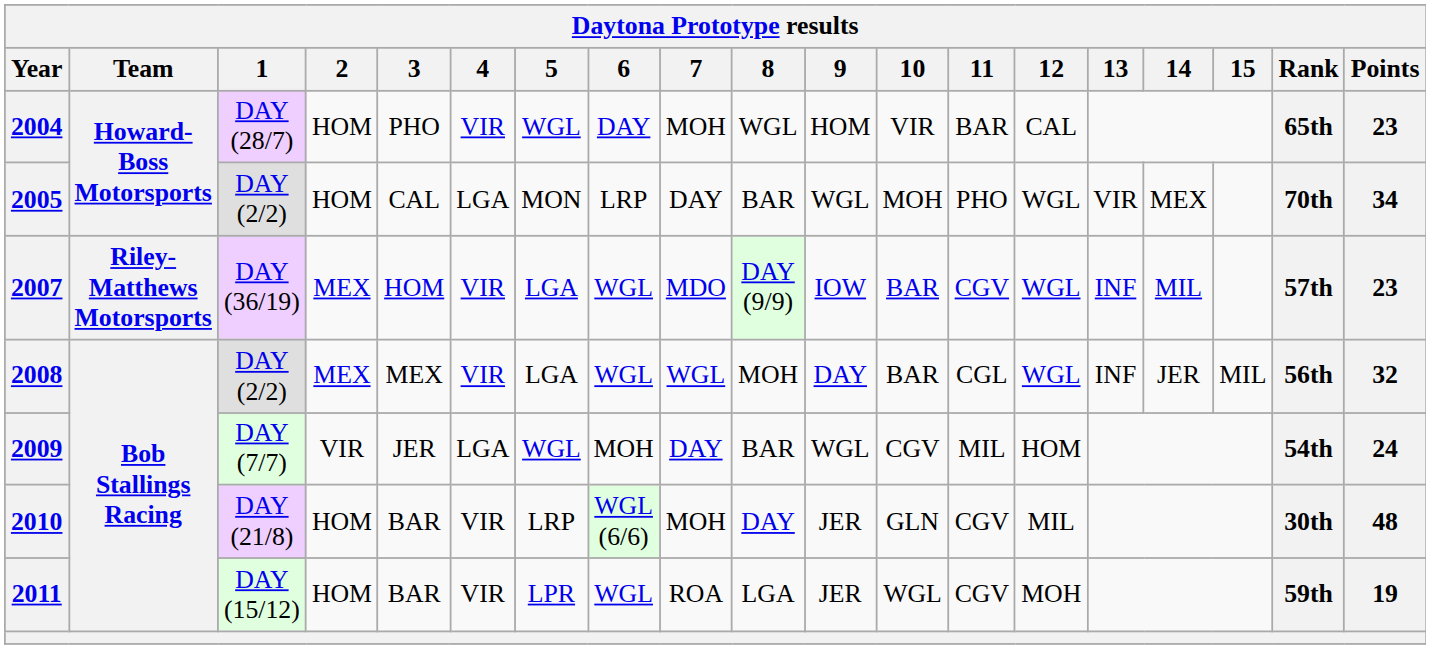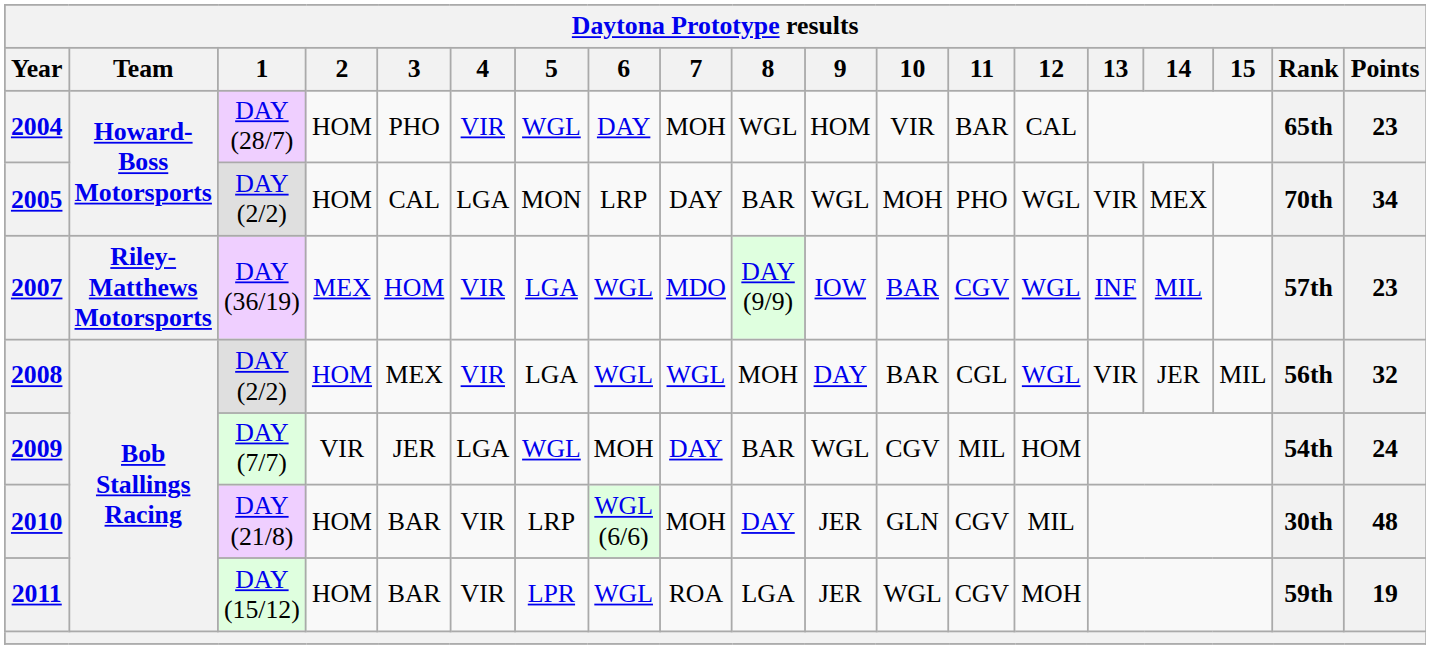 <table class="wikitable" style="text-align:center; font-size:90%">
 <tr>
 <th colspan=45><a href='#'>Daytona Prototype</a> results</th>
 </tr>
 <tr>
 <th>Year</th>
 <th>Team</th>
 <th>1</th>
 <th>2</th>
 <th>3</th>
 <th>4</th>
 <th>5</th>
 <th>6</th>
 <th>7</th>
 <th>8</th>
 <th>9</th>
 <th>10</th>
 <th>11</th>
 <th>12</th>
 <th>13</th>
 <th>14</th>
 <th>15</th>
 <th>Rank</th>
 <th>Points</th>
 </tr>
 <tr>
 <th><a href='#'>2004</a></th>
 <th rowspan=2><a href='#'>Howard-Boss Motorsports</a></th>
 <td style="background:#EFCFFF;"><a href='#'>DAY</a><br>(28/7)</td>
 <td>HOM</td>
 <td>PHO</td>
 <td><a href='#'>VIR</a></td>
 <td><a href='#'>WGL</a></td>
 <td><a href='#'>DAY</a></td>
 <td>MOH</td>
 <td>WGL</td>
 <td>HOM</td>
 <td>VIR</td>
 <td>BAR</td>
 <td>CAL</td>
 <td colspan=3></td>
 <th>65th</th>
 <th>23</th>
 </tr>
 <tr>
 <th><a href='#'>2005</a></th>
 <td style="background:#DFDFDF;"><a href='#'>DAY</a><br>(2/2)</td>
 <td>HOM</td>
 <td>CAL</td>
 <td>LGA</td>
 <td>MON</td>
 <td>LRP</td>
 <td>DAY</td>
 <td>BAR</td>
 <td>WGL</td>
 <td>MOH</td>
 <td>PHO</td>
 <td>WGL</td>
 <td>VIR</td>
 <td>MEX</td>
 <td></td>
 <th>70th</th>
 <th>34</th>
 </tr>
 <tr>
 <th><a href='#'>2007</a></th>
 <th><a href='#'>Riley-Matthews Motorsports</a></th>
 <td style="background:#EFCFFF;"><a href='#'>DAY</a><br>(36/19)</td>
 <td><a href='#'>MEX</a></td>
 <td><a href='#'>HOM</a></td>
 <td><a href='#'>VIR</a></td>
 <td><a href='#'>LGA</a></td>
 <td><a href='#'>WGL</a></td>
 <td><a href='#'>MDO</a></td>
 <td style="background:#DFFFDF;"><a href='#'>DAY</a><br>(9/9)</td>
 <td><a href='#'>IOW</a></td>
 <td><a href='#'>BAR</a></td>
 <td><a href='#'>CGV</a></td>
 <td><a href='#'>WGL</a></td>
 <td><a href='#'>INF</a></td>
 <td><a href='#'>MIL</a></td>
 <td></td>
 <th>57th</th>
 <th>23</th>
 </tr>
 <tr>
 <th><a href='#'>2008</a></th>
 <th rowspan=4><a href='#'>Bob Stallings Racing</a></th>
 <td style="background:#DFDFDF;"><a href='#'>DAY</a><br>(2/2)</td>
-<td><a href='#'>MEX</a></td>
+<td><a href='#'>HOM</a></td>
 <td>MEX</td>
 <td><a href='#'>VIR</a></td>
 <td>LGA</td>
 <td><a href='#'>WGL</a></td>
 <td><a href='#'>WGL</a></td>
 <td>MOH</td>
 <td><a href='#'>DAY</a></td>
 <td>BAR</td>
 <td>CGL</td>
 <td><a href='#'>WGL</a></td>
-<td>INF</td>
+<td>VIR</td>
 <td>JER</td>
 <td>MIL</td>
 <th>56th</th>
 <th>32</th>
 </tr>
 <tr>
 <th><a href='#'>2009</a></th>
 <td style="background:#DFFFDF;"><a href='#'>DAY</a><br>(7/7)</td>
 <td>VIR</td>
 <td>JER</td>
 <td>LGA</td>
 <td><a href='#'>WGL</a></td>
 <td>MOH</td>
 <td><a href='#'>DAY</a></td>
 <td>BAR</td>
 <td>WGL</td>
 <td>CGV</td>
 <td>MIL</td>
 <td>HOM</td>
 <td colspan=3></td>
 <th>54th</th>
 <th>24</th>
 </tr>
 <tr>
 <th><a href='#'>2010</a></th>
 <td style="background:#EFCFFF;"><a href='#'>DAY</a><br>(21/8)</td>
 <td>HOM</td>
 <td>BAR</td>
 <td>VIR</td>
 <td>LRP</td>
 <td style="background:#DFFFDF;"><a href='#'>WGL</a><br>(6/6)</td>
 <td>MOH</td>
 <td><a href='#'>DAY</a></td>
 <td>JER</td>
 <td>GLN</td>
 <td>CGV</td>
 <td>MIL</td>
 <td colspan=3></td>
 <th>30th</th>
 <th>48</th>
 </tr>
 <tr>
 <th><a href='#'>2011</a></th>
 <td style="background:#DFFFDF;"><a href='#'>DAY</a><br>(15/12)</td>
 <td>HOM</td>
 <td>BAR</td>
 <td>VIR</td>
 <td><a href='#'>LPR</a></td>
 <td><a href='#'>WGL</a></td>
 <td>ROA</td>
 <td>LGA</td>
 <td>JER</td>
 <td>WGL</td>
 <td>CGV</td>
 <td>MOH</td>
 <td colspan=3></td>
 <th>59th</th>
 <th>19</th>
 </tr>
 <tr>
 <th colspan="19"></th>
 </tr>
 </table>
